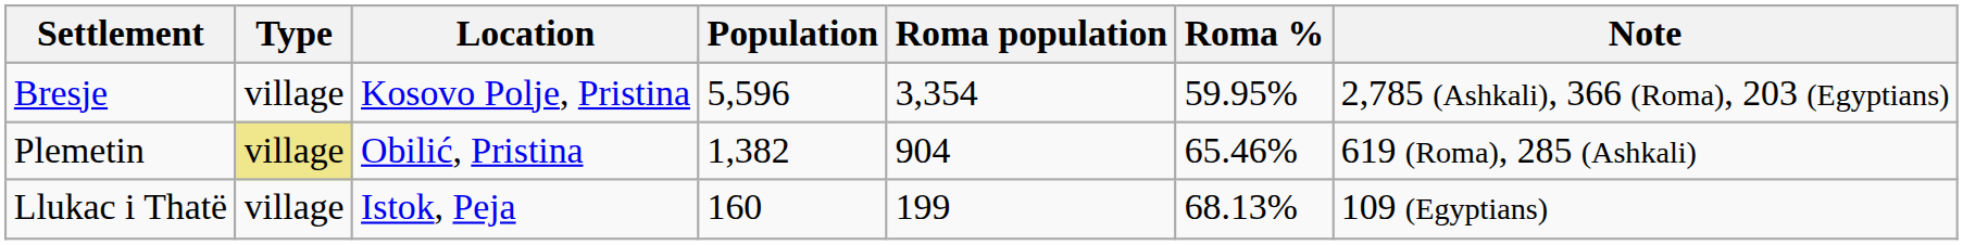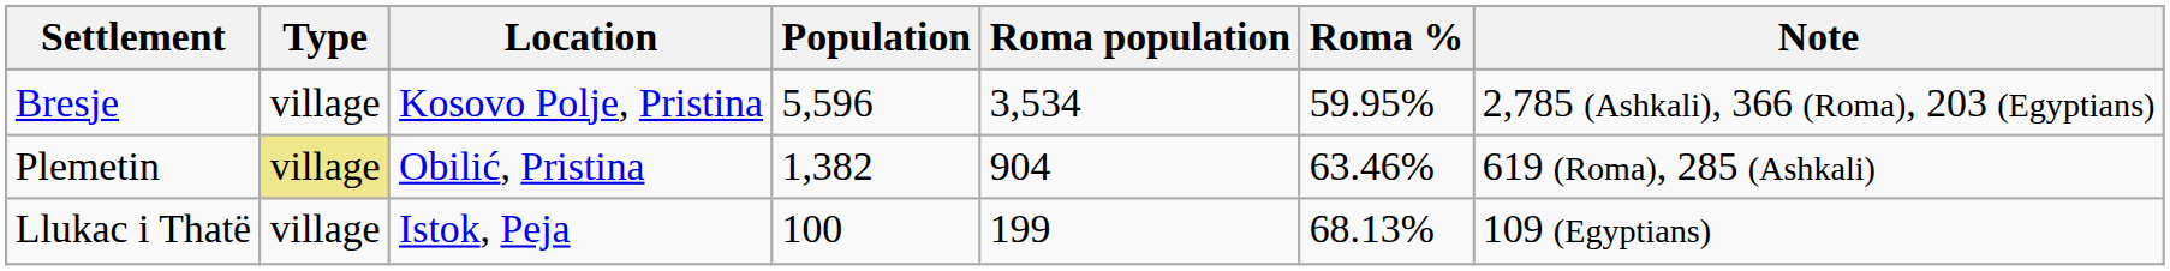 <table class="wikitable">
 <tr>
 <th>Settlement</th>
 <th>Type</th>
 <th>Location</th>
 <th>Population</th>
 <th>Roma population</th>
 <th>Roma %</th>
 <th>Note</th>
 </tr>
 <tr>
 <td><a href='#'>Bresje</a></td>
 <td>village</td>
 <td><a href='#'>Kosovo Polje</a>, <a href='#'>Pristina</a></td>
 <td>5,596</td>
-<td>3,354</td>
+<td>3,534</td>
 <td>59.95%</td>
 <td>2,785 <small>(Ashkali)</small>, 366 <small>(Roma)</small>, 203 <small>(Egyptians)</small></td>
 </tr>
 <tr>
 <td>Plemetin</td>
 <td style="background: khaki;">village</td>
 <td><a href='#'>Obilić</a>, <a href='#'>Pristina</a></td>
 <td>1,382</td>
 <td>904</td>
-<td>65.46%</td>
+<td>63.46%</td>
 <td>619 <small>(Roma)</small>, 285 <small>(Ashkali)</small></td>
 </tr>
 <tr>
 <td>Llukac i Thatë</td>
 <td>village</td>
 <td><a href='#'>Istok</a>, <a href='#'>Peja</a></td>
-<td>160</td>
+<td>100</td>
 <td>199</td>
 <td>68.13%</td>
 <td>109 <small>(Egyptians)</small></td>
 </tr>
 </table>
